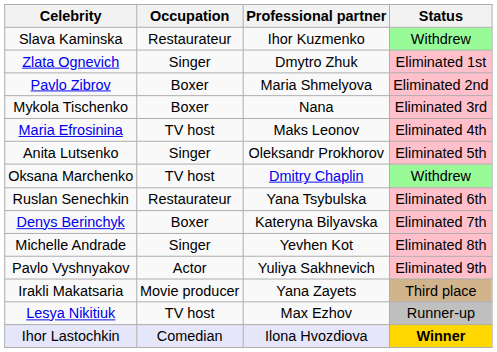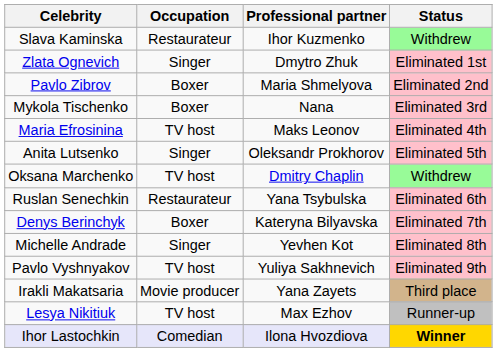 <table class="wikitable sortable" style="margin:auto; text-align:center; font-size:95%;">
 <tr>
 <th>Celebrity</th>
 <th>Occupation</th>
 <th>Professional partner</th>
 <th>Status</th>
 </tr>
 <tr>
 <td>Slava Kaminska</td>
 <td>Restaurateur</td>
 <td>Ihor Kuzmenko</td>
 <td style="background:palegreen;">Withdrew</td>
 </tr>
 <tr>
 <td><a href='#'>Zlata Ognevich</a></td>
 <td>Singer</td>
 <td>Dmytro Zhuk</td>
 <td style="background:pink;">Eliminated 1st</td>
 </tr>
 <tr>
 <td><a href='#'>Pavlo Zibrov</a></td>
 <td>Boxer</td>
 <td>Maria Shmelyova</td>
 <td style="background:pink;">Eliminated 2nd</td>
 </tr>
 <tr>
 <td>Mykola Tischenko</td>
 <td>Boxer</td>
 <td>Nana</td>
 <td style="background:pink;">Eliminated 3rd</td>
 </tr>
 <tr>
 <td><a href='#'>Maria Efrosinina</a></td>
 <td>TV host</td>
 <td>Maks Leonov</td>
 <td style="background:pink;">Eliminated 4th</td>
 </tr>
 <tr>
 <td>Anita Lutsenko</td>
 <td>Singer</td>
 <td>Oleksandr Prokhorov</td>
 <td style="background:pink;">Eliminated 5th</td>
 </tr>
 <tr>
 <td>Oksana Marchenko</td>
 <td>TV host</td>
 <td><a href='#'>Dmitry Chaplin</a></td>
 <td style="background:palegreen;">Withdrew</td>
 </tr>
 <tr>
 <td>Ruslan Senechkin</td>
 <td>Restaurateur</td>
 <td>Yana Tsybulska</td>
 <td style="background:pink;">Eliminated 6th</td>
 </tr>
 <tr>
 <td><a href='#'>Denys Berinchyk</a></td>
 <td>Boxer</td>
 <td>Kateryna Bilyavska</td>
 <td style="background:pink;">Eliminated 7th</td>
 </tr>
 <tr>
 <td>Michelle Andrade</td>
 <td>Singer</td>
 <td>Yevhen Kot</td>
 <td style="background:pink;">Eliminated 8th</td>
 </tr>
 <tr>
 <td>Pavlo Vyshnyakov</td>
-<td>Actor</td>
+<td>TV host</td>
 <td>Yuliya Sakhnevich</td>
 <td style="background:pink;">Eliminated 9th</td>
 </tr>
 <tr>
 <td>Irakli Makatsaria</td>
 <td>Movie producer</td>
 <td>Yana Zayets</td>
 <td style="background:tan;">Third place</td>
 </tr>
 <tr>
 <td><a href='#'>Lesya Nikitiuk</a></td>
 <td>TV host</td>
 <td>Max Ezhov</td>
 <td style="background:silver;">Runner-up</td>
 </tr>
 <tr>
 <td style="background:lavender;">Ihor Lastochkin</td>
 <td style="background:lavender;">Comedian</td>
 <td style="background:lavender;">Ilona Hvozdiova</td>
 <td style="background:gold;"><strong>Winner</strong></td>
 </tr>
 </table>
